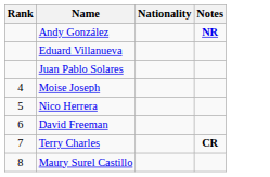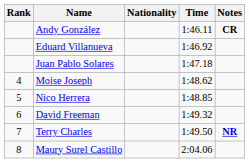 <table class="wikitable sortable" style="text-align:center;font-size:95%">
 <tr>
 <th>Rank</th>
 <th>Name</th>
 <th>Nationality</th>
+<th>Time</th>
 <th>Notes</th>
 </tr>
 <tr>
 <td></td>
 <td align=left><a href='#'>Andy González</a></td>
 <td align=left></td>
-<td><strong><a href='#'>NR</a></strong></td>
+<td>1:46.11</td>
+<td><strong>CR</strong></td>
 </tr>
 <tr>
 <td></td>
 <td align=left><a href='#'>Eduard Villanueva</a></td>
 <td align=left></td>
+<td>1:46.92</td>
 <td></td>
 </tr>
 <tr>
 <td></td>
 <td align=left><a href='#'>Juan Pablo Solares</a></td>
 <td align=left></td>
+<td>1:47.18</td>
 <td></td>
 </tr>
 <tr>
 <td>4</td>
 <td align=left><a href='#'>Moise Joseph</a></td>
 <td align=left></td>
+<td>1:48.62</td>
 <td></td>
 </tr>
 <tr>
 <td>5</td>
 <td align=left><a href='#'>Nico Herrera</a></td>
 <td align=left></td>
+<td>1:48.85</td>
 <td></td>
 </tr>
 <tr>
 <td>6</td>
 <td align=left><a href='#'>David Freeman</a></td>
 <td align=left></td>
+<td>1:49.32</td>
 <td></td>
 </tr>
 <tr>
 <td>7</td>
 <td align=left><a href='#'>Terry Charles</a></td>
 <td align=left></td>
-<td><strong>CR</strong></td>
+<td>1:49.50</td>
+<td><strong><a href='#'>NR</a></strong></td>
 </tr>
 <tr>
 <td>8</td>
 <td align=left><a href='#'>Maury Surel Castillo</a></td>
 <td align=left></td>
+<td>2:04.06</td>
 <td></td>
 </tr>
 </table>
